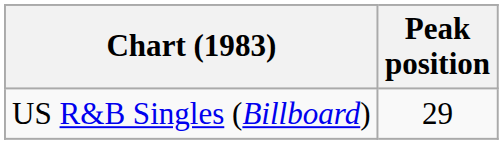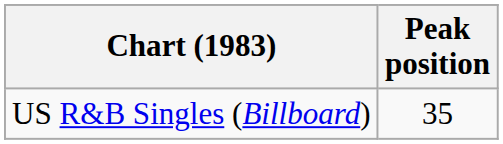 <table Class = "wikitable sortable">
 <tr>
 <th>Chart (1983)</th>
 <th>Peak<br>position</th>
 </tr>
 <tr>
 <td>US <a href='#'>R&B Singles</a> (<em><a href='#'>Billboard</a></em>)</td>
-<td align=center>29</td>
+<td align=center>35</td>
 </tr>
 </table>
